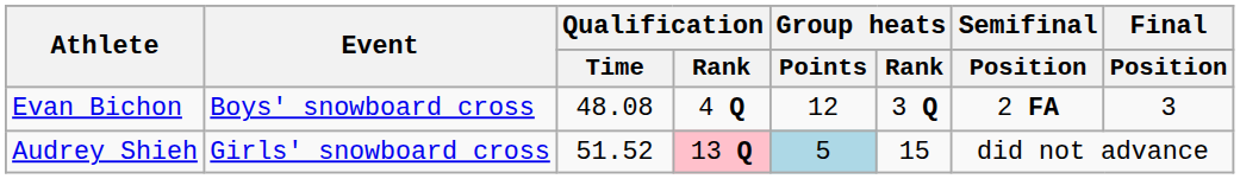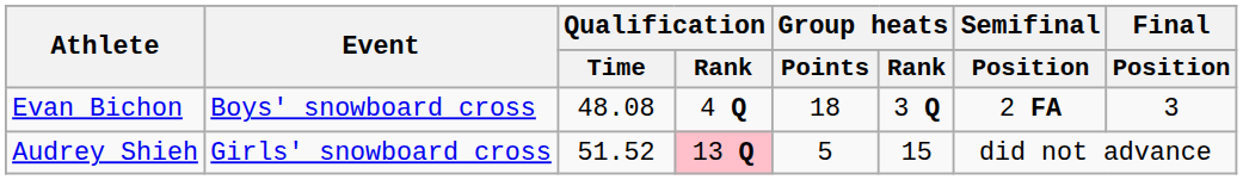 <table class="wikitable" style="font-size:90%">
 <tr>
 <th rowspan="2">Athlete</th>
 <th rowspan="2">Event</th>
 <th colspan=2>Qualification</th>
 <th colspan=2>Group heats</th>
 <th>Semifinal</th>
 <th>Final</th>
 </tr>
 <tr style="font-size:95%">
 <th>Time</th>
 <th>Rank</th>
 <th>Points</th>
 <th>Rank</th>
 <th>Position</th>
 <th>Position</th>
 </tr>
 <tr align=center>
 <td align=left><a href='#'>Evan Bichon</a></td>
 <td align=left><a href='#'>Boys' snowboard cross</a></td>
 <td>48.08</td>
 <td>4 <strong>Q</strong></td>
-<td>12</td>
+<td>18</td>
 <td>3 <strong>Q</strong></td>
 <td>2 <strong>FA</strong></td>
 <td>3</td>
 </tr>
 <tr align=center>
 <td align=left><a href='#'>Audrey Shieh</a></td>
 <td align=left><a href='#'>Girls' snowboard cross</a></td>
 <td>51.52</td>
 <td style="background: pink;">13 <strong>Q</strong></td>
-<td style="background: lightblue;">5</td>
+<td>5</td>
 <td>15</td>
 <td colspan=2>did not advance</td>
 </tr>
 </table>
